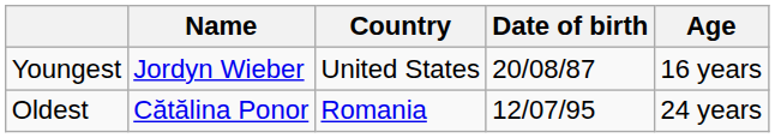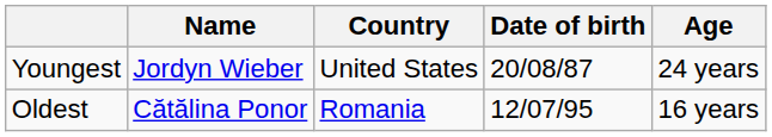 <table class="wikitable">
 <tr>
 <th></th>
 <th>Name</th>
 <th>Country</th>
 <th>Date of birth</th>
 <th>Age</th>
 </tr>
 <tr>
 <td>Youngest</td>
 <td><a href='#'>Jordyn Wieber</a></td>
 <td> United States</td>
 <td>20/08/87</td>
-<td>16 years</td>
+<td>24 years</td>
 </tr>
 <tr>
 <td>Oldest</td>
 <td><a href='#'>Cătălina Ponor</a></td>
 <td> <a href='#'>Romania</a></td>
 <td>12/07/95</td>
-<td>24 years</td>
+<td>16 years</td>
 </tr>
 </table>
